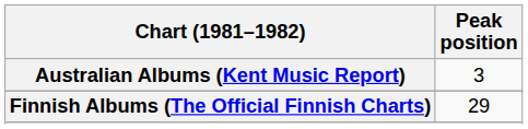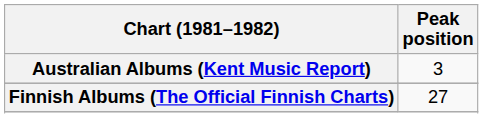 <table class="wikitable sortable plainrowheaders" style="text-align:center">
 <tr>
 <th scope="col">Chart (1981–1982)</th>
 <th scope="col">Peak<br>position</th>
 </tr>
 <tr>
 <th scope="row">Australian Albums (<a href='#'>Kent Music Report</a>)</th>
 <td>3</td>
 </tr>
 <tr>
 </tr>
 <tr>
 </tr>
 <tr>
 <th scope="row">Finnish Albums (<a href='#'>The Official Finnish Charts</a>)</th>
-<td align="center">29</td>
+<td align="center">27</td>
 </tr>
 <tr>
 </tr>
 <tr>
 </tr>
 <tr>
 </tr>
 <tr>
 </tr>
 <tr>
 </tr>
 <tr>
 </tr>
 </table>
